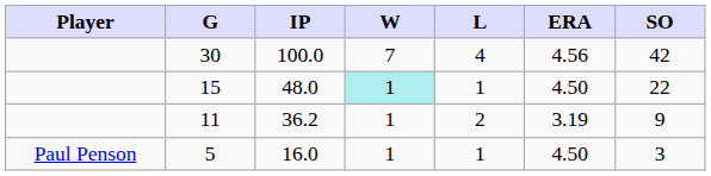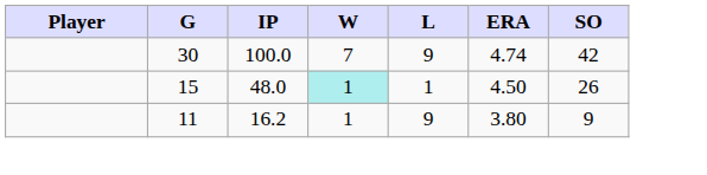 <table class="wikitable sortable">
 <tr>
 <th style="background:#ddf; width:16%;">Player</th>
 <th style="background:#ddf; width:9%;">G</th>
 <th style="background:#ddf; width:9%;">IP</th>
 <th style="background:#ddf; width:9%;">W</th>
 <th style="background:#ddf; width:9%;">L</th>
 <th style="background:#ddf; width:9%;">ERA</th>
 <th style="background:#ddf; width:9%;">SO</th>
 </tr>
 <tr style="text-align:center;">
 <td></td>
 <td>30</td>
 <td>100.0</td>
 <td>7</td>
-<td>4</td>
-<td>4.56</td>
+<td>9</td>
+<td>4.74</td>
 <td>42</td>
 </tr>
 <tr style="text-align:center;">
 <td></td>
 <td>15</td>
 <td>48.0</td>
 <td style="background: paleturquoise;">1</td>
 <td>1</td>
 <td>4.50</td>
-<td>22</td>
+<td>26</td>
 </tr>
 <tr style="text-align:center;">
 <td></td>
 <td>11</td>
-<td>36.2</td>
+<td>16.2</td>
 <td>1</td>
-<td>2</td>
-<td>3.19</td>
+<td>9</td>
+<td>3.80</td>
 <td>9</td>
 </tr>
-<tr align=center>
-<td><a href='#'>Paul Penson</a></td>
-<td>5</td>
-<td>16.0</td>
-<td>1</td>
-<td>1</td>
-<td>4.50</td>
-<td>3</td>
-</tr>
 </table>
